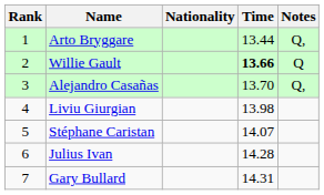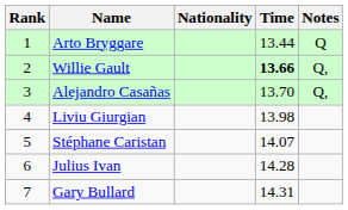 <table class="wikitable sortable" style="text-align:center">
 <tr>
 <th>Rank</th>
 <th>Name</th>
 <th>Nationality</th>
 <th>Time</th>
 <th>Notes</th>
 </tr>
 <tr style="background:#ccffcc;">
 <td align="center">1</td>
 <td align=left><a href='#'>Arto Bryggare</a></td>
 <td align=left></td>
 <td align="center">13.44</td>
-<td>Q, </td>
+<td>Q</td>
 </tr>
 <tr style="background:#ccffcc;">
 <td align="center">2</td>
 <td align=left><a href='#'>Willie Gault</a></td>
 <td align=left></td>
 <td align="center"><strong>13.66</strong></td>
-<td>Q</td>
+<td>Q, </td>
 </tr>
 <tr style="background:#ccffcc;">
 <td align="center">3</td>
 <td align=left><a href='#'>Alejandro Casañas</a></td>
 <td align=left></td>
 <td align="center">13.70</td>
 <td>Q, </td>
 </tr>
 <tr>
 <td align="center">4</td>
 <td align=left><a href='#'>Liviu Giurgian</a></td>
 <td align=left></td>
 <td align="center">13.98</td>
 <td></td>
 </tr>
 <tr>
 <td align="center">5</td>
 <td align=left><a href='#'>Stéphane Caristan</a></td>
 <td align=left></td>
 <td align="center">14.07</td>
 <td></td>
 </tr>
 <tr>
 <td align="center">6</td>
 <td align=left><a href='#'>Julius Ivan</a></td>
 <td align=left></td>
 <td align="center">14.28</td>
 <td></td>
 </tr>
 <tr>
 <td align="center">7</td>
 <td align=left><a href='#'>Gary Bullard</a></td>
 <td align=left></td>
 <td align="center">14.31</td>
 <td></td>
 </tr>
 </table>
